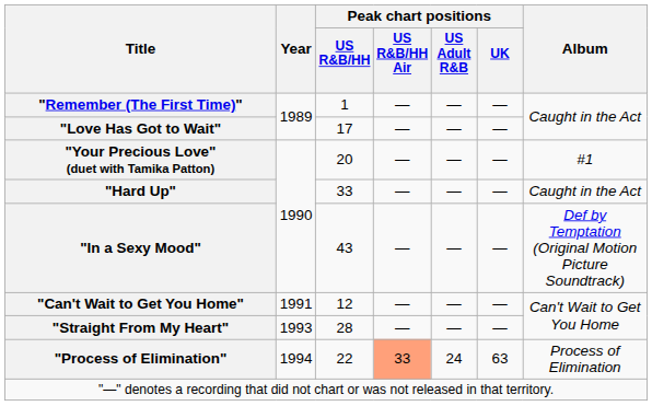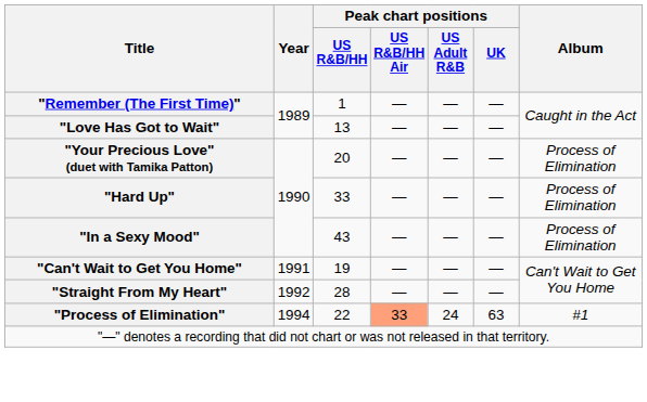 <table class="wikitable plainrowheaders" style="text-align:center;">
 <tr>
 <th scope="col" rowspan="2" style="width:18em;">Title</th>
 <th scope="col" rowspan="2" style="width:1em;">Year</th>
 <th colspan="4">Peak chart positions</th>
 <th scope="col" rowspan="2" style="width:8em;">Album</th>
 </tr>
 <tr>
 <th scope="col" style="width:3em;font-size:90%;"><a href='#'>US R&B/HH</a><br><br></th>
 <th scope="col" style="width:3em;font-size:90%;"><a href='#'>US R&B/HH Air</a><br><br></th>
 <th scope="col" style="width:3em;font-size:90%;"><a href='#'>US Adult R&B</a><br><br></th>
 <th scope="col" style="width:3em;font-size:90%;"><a href='#'>UK</a><br><br></th>
 </tr>
 <tr>
 <th scope="row">"<a href='#'>Remember (The First Time)</a>"</th>
 <td rowspan="2">1989</td>
 <td>1</td>
 <td>—</td>
 <td>—</td>
 <td>—</td>
 <td rowspan="2"><em>Caught in the Act</em></td>
 </tr>
 <tr>
 <th scope="row">"Love Has Got to Wait"</th>
-<td>17</td>
+<td>13</td>
 <td>—</td>
 <td>—</td>
 <td>—</td>
 </tr>
 <tr>
 <th scope="row">"Your Precious Love"<br><small>(duet with Tamika Patton)</small></th>
 <td rowspan="3">1990</td>
 <td>20</td>
 <td>—</td>
 <td>—</td>
 <td>—</td>
-<td><em>#1</em></td>
+<td><em>Process of Elimination</em></td>
 </tr>
 <tr>
 <th scope="row">"Hard Up"</th>
 <td>33</td>
 <td>—</td>
 <td>—</td>
 <td>—</td>
-<td><em>Caught in the Act</em></td>
+<td><em>Process of Elimination</em></td>
 </tr>
 <tr>
 <th scope="row">"In a Sexy Mood"</th>
 <td>43</td>
 <td>—</td>
 <td>—</td>
 <td>—</td>
-<td><em><a href='#'>Def by Temptation</a> (Original Motion Picture Soundtrack)</em></td>
+<td><em>Process of Elimination</em></td>
 </tr>
 <tr>
 <th scope="row">"Can't Wait to Get You Home"</th>
 <td>1991</td>
-<td>12</td>
+<td>19</td>
 <td>—</td>
 <td>—</td>
 <td>—</td>
 <td rowspan="2"><em>Can't Wait to Get You Home</em></td>
 </tr>
 <tr>
 <th scope="row">"Straight From My Heart"</th>
-<td>1993</td>
+<td>1992</td>
 <td>28</td>
 <td>—</td>
 <td>—</td>
 <td>—</td>
 </tr>
 <tr>
 <th scope="row">"Process of Elimination"</th>
 <td>1994</td>
 <td>22</td>
 <td style="background: lightsalmon;">33</td>
 <td>24</td>
 <td>63</td>
-<td><em>Process of Elimination</em></td>
+<td><em>#1</em></td>
 </tr>
 <tr>
 <td colspan="7" style="font-size:90%">"—" denotes a recording that did not chart or was not released in that territory.</td>
 </tr>
 </table>
